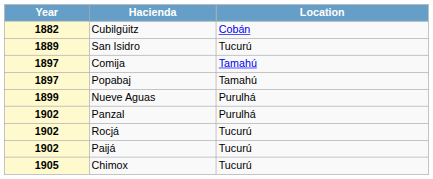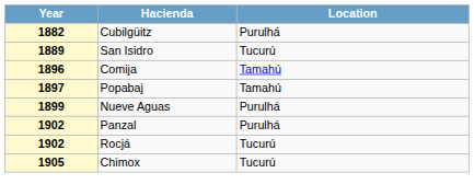 <table class="mw-collapsible wikitable" width=40%>
 <tr style="color:white;">
 <th style="background:#659ec7;" align=center width=20%><strong>Year</strong></th>
 <th style="background:#659ec7;" align=center width=30%><strong>Hacienda</strong></th>
 <th style="background:#659ec7;" align=center><strong>Location</strong></th>
 </tr>
 <tr>
 <th style="background:lemonchiffon;">1882</th>
 <td>Cubilgüitz</td>
-<td><a href='#'>Cobán</a></td>
+<td>Purulhá</td>
 </tr>
 <tr>
 <th style="background:lemonchiffon;">1889</th>
 <td>San Isidro</td>
 <td>Tucurú</td>
 </tr>
 <tr>
-<th style="background:lemonchiffon;">1897</th>
+<th style="background:lemonchiffon;">1896</th>
 <td>Comija</td>
 <td><a href='#'>Tamahú</a></td>
 </tr>
 <tr>
 <th style="background:lemonchiffon;">1897</th>
 <td>Popabaj</td>
 <td>Tamahú</td>
 </tr>
 <tr>
 <th style="background:lemonchiffon;">1899</th>
 <td>Nueve Aguas</td>
 <td>Purulhá</td>
 </tr>
 <tr>
 <th style="background:lemonchiffon;">1902</th>
 <td>Panzal</td>
 <td>Purulhá</td>
 </tr>
 <tr>
 <th style="background:lemonchiffon;">1902</th>
 <td>Rocjá</td>
 <td>Tucurú</td>
 </tr>
 <tr>
-<th style="background:lemonchiffon;">1902</th>
-<td>Paijá</td>
-<td>Tucurú</td>
-</tr>
-<tr>
 <th style="background:lemonchiffon;">1905</th>
 <td>Chimox</td>
 <td>Tucurú</td>
 </tr>
 </table>
